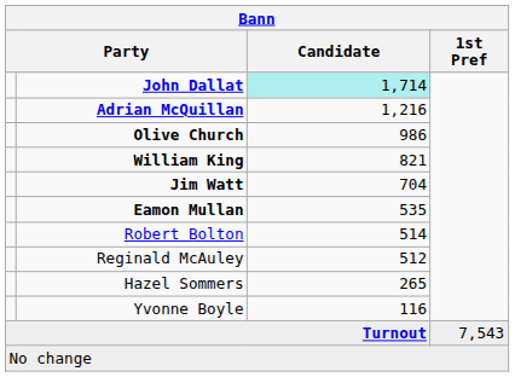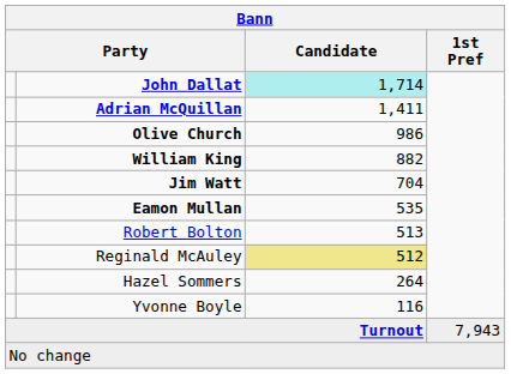 <table class="wikitable">
 <tr>
 <th colspan="4" align="center"><a href='#'>Bann</a></th>
 </tr>
 <tr>
 <th colspan="2" align="center" width=200>Party</th>
 <th width=150>Candidate</th>
 <th width=60>1st Pref</th>
 </tr>
 <tr>
 <td></td>
 <td align="right"><strong><a href='#'>John Dallat</a></strong></td>
 <td align="right" style="background: paleturquoise;">1,714</td>
 </tr>
 <tr>
 <td></td>
 <td align="right"><strong><a href='#'>Adrian McQuillan</a></strong></td>
-<td align="right">1,216</td>
+<td align="right">1,411</td>
 </tr>
 <tr>
 <td></td>
 <td align="right"><strong>Olive Church</strong></td>
 <td align="right">986</td>
 </tr>
 <tr>
 <td></td>
 <td align="right"><strong>William King</strong></td>
-<td align="right">821</td>
+<td align="right">882</td>
 </tr>
 <tr>
 <td></td>
 <td align="right"><strong>Jim Watt</strong></td>
 <td align="right">704</td>
 </tr>
 <tr>
 <td></td>
 <td align="right"><strong>Eamon Mullan</strong></td>
 <td align="right">535</td>
 </tr>
 <tr>
 <td></td>
 <td align="right"><a href='#'>Robert Bolton</a></td>
-<td align="right">514</td>
+<td align="right">513</td>
 </tr>
 <tr>
 <td></td>
 <td align="right">Reginald McAuley</td>
-<td align="right">512</td>
+<td align="right" style="background: khaki;">512</td>
 </tr>
 <tr>
 <td></td>
 <td align="right">Hazel Sommers</td>
-<td align="right">265</td>
+<td align="right">264</td>
 </tr>
 <tr>
 <td></td>
 <td align="right">Yvonne Boyle</td>
 <td align="right">116</td>
 </tr>
 <tr bgcolor="EEEEEE">
 <td colspan=3 align="right"><strong><a href='#'>Turnout</a></strong></td>
-<td align="right">7,543</td>
+<td align="right">7,943</td>
 </tr>
 <tr>
 <td colspan=4 bgcolor="EEEEEE">No change</td>
 </tr>
 </table>
